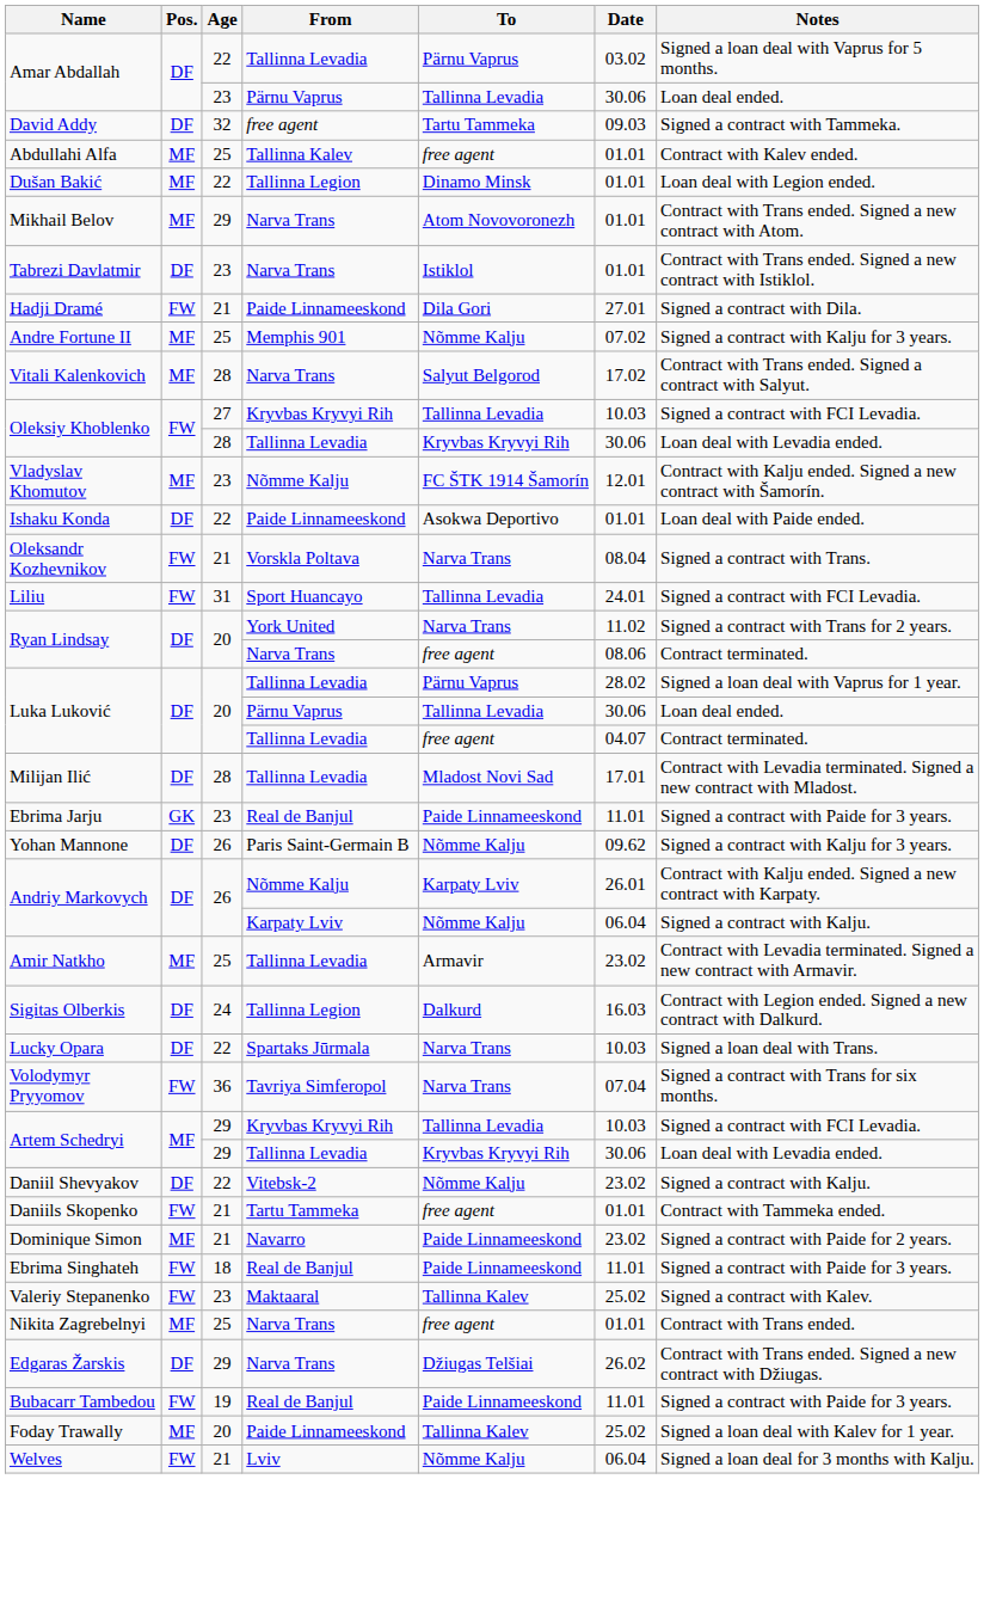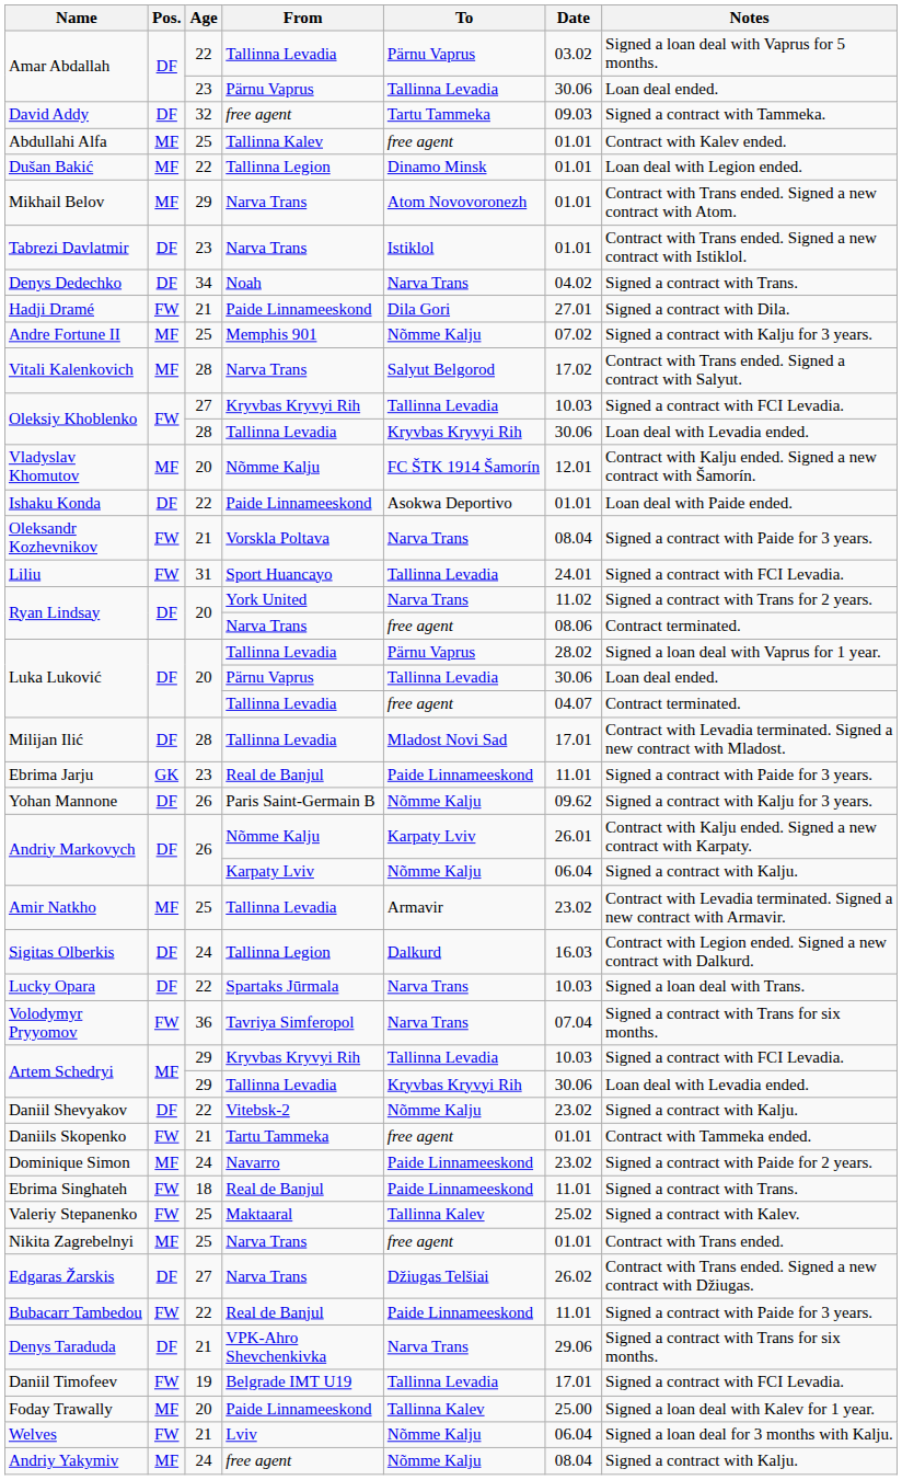 <table class="wikitable collapsed">
 <tr>
 <th width = 180px>Name</th>
 <th width = 30px>Pos.</th>
 <th width = 30px>Age</th>
 <th width = 200px>From</th>
 <th width = 200px>To</th>
 <th width = 60px>Date</th>
 <th width = 500px>Notes</th>
 </tr>
 <tr>
 <td rowspan=2> Amar Abdallah</td>
 <td rowspan=2 align=center><a href='#'>DF</a></td>
 <td align=center>22</td>
 <td><a href='#'>Tallinna Levadia</a></td>
 <td><a href='#'>Pärnu Vaprus</a></td>
 <td align=center>03.02</td>
 <td>Signed a loan deal with Vaprus for 5 months.</td>
 </tr>
 <tr>
 <td align=center>23</td>
 <td><a href='#'>Pärnu Vaprus</a></td>
 <td><a href='#'>Tallinna Levadia</a></td>
 <td align=center>30.06</td>
 <td>Loan deal ended.</td>
 </tr>
 <tr>
 <td> <a href='#'>David Addy</a></td>
 <td align=center><a href='#'>DF</a></td>
 <td align=center>32</td>
 <td><em>free agent</em></td>
 <td><a href='#'>Tartu Tammeka</a></td>
 <td align=center>09.03</td>
 <td>Signed a contract with Tammeka.</td>
 </tr>
 <tr>
 <td> Abdullahi Alfa</td>
 <td align=center><a href='#'>MF</a></td>
 <td align=center>25</td>
 <td><a href='#'>Tallinna Kalev</a></td>
 <td><em>free agent</em></td>
 <td align=center>01.01</td>
 <td>Contract with Kalev ended.</td>
 </tr>
 <tr>
 <td> <a href='#'>Dušan Bakić</a></td>
 <td align=center><a href='#'>MF</a></td>
 <td align=center>22</td>
 <td><a href='#'>Tallinna Legion</a></td>
 <td> <a href='#'>Dinamo Minsk</a></td>
 <td align=center>01.01</td>
 <td>Loan deal with Legion ended.</td>
 </tr>
 <tr>
 <td> Mikhail Belov</td>
 <td align=center><a href='#'>MF</a></td>
 <td align=center>29</td>
 <td><a href='#'>Narva Trans</a></td>
 <td> <a href='#'>Atom Novovoronezh</a></td>
 <td align=center>01.01</td>
 <td>Contract with Trans ended. Signed a new contract with Atom.</td>
 </tr>
 <tr>
 <td> <a href='#'>Tabrezi Davlatmir</a></td>
 <td align=center><a href='#'>DF</a></td>
 <td align=center>23</td>
 <td><a href='#'>Narva Trans</a></td>
 <td> <a href='#'>Istiklol</a></td>
 <td align=center>01.01</td>
 <td>Contract with Trans ended. Signed a new contract with Istiklol.</td>
 </tr>
 <tr>
+<td> <a href='#'>Denys Dedechko</a></td>
+<td align=center><a href='#'>DF</a></td>
+<td align=center>34</td>
+<td> <a href='#'>Noah</a></td>
+<td><a href='#'>Narva Trans</a></td>
+<td align=center>04.02</td>
+<td>Signed a contract with Trans.</td>
+</tr>
+<tr>
 <td> <a href='#'>Hadji Dramé</a></td>
 <td align=center><a href='#'>FW</a></td>
 <td align=center>21</td>
 <td><a href='#'>Paide Linnameeskond</a></td>
 <td> <a href='#'>Dila Gori</a></td>
 <td align=center>27.01</td>
 <td>Signed a contract with Dila.</td>
 </tr>
 <tr>
 <td> <a href='#'>Andre Fortune II</a></td>
 <td align=center><a href='#'>MF</a></td>
 <td align=center>25</td>
 <td> <a href='#'>Memphis 901</a></td>
 <td><a href='#'>Nõmme Kalju</a></td>
 <td align=center>07.02</td>
 <td>Signed a contract with Kalju for 3 years.</td>
 </tr>
 <tr>
 <td> <a href='#'>Vitali Kalenkovich</a></td>
 <td align=center><a href='#'>MF</a></td>
 <td align=center>28</td>
 <td><a href='#'>Narva Trans</a></td>
 <td> <a href='#'>Salyut Belgorod</a></td>
 <td align=center>17.02</td>
 <td>Contract with Trans ended. Signed a contract with Salyut.</td>
 </tr>
 <tr>
 <td rowspan=2> <a href='#'>Oleksiy Khoblenko</a></td>
 <td rowspan=2 align=center><a href='#'>FW</a></td>
 <td align=center>27</td>
 <td> <a href='#'>Kryvbas Kryvyi Rih</a></td>
 <td><a href='#'>Tallinna Levadia</a></td>
 <td align=center>10.03</td>
 <td>Signed a contract with FCI Levadia.</td>
 </tr>
 <tr>
 <td align=center>28</td>
 <td><a href='#'>Tallinna Levadia</a></td>
 <td> <a href='#'>Kryvbas Kryvyi Rih</a></td>
 <td align=center>30.06</td>
 <td>Loan deal with Levadia ended.</td>
 </tr>
 <tr>
 <td> <a href='#'>Vladyslav Khomutov</a></td>
 <td align=center><a href='#'>MF</a></td>
-<td align=center>23</td>
+<td align=center>20</td>
 <td><a href='#'>Nõmme Kalju</a></td>
 <td> <a href='#'>FC ŠTK 1914 Šamorín</a></td>
 <td align=center>12.01</td>
 <td>Contract with Kalju ended. Signed a new contract with Šamorín.</td>
 </tr>
 <tr>
 <td> <a href='#'>Ishaku Konda</a></td>
 <td align=center><a href='#'>DF</a></td>
 <td align=center>22</td>
 <td><a href='#'>Paide Linnameeskond</a></td>
 <td> Asokwa Deportivo</td>
 <td align=center>01.01</td>
 <td>Loan deal with Paide ended.</td>
 </tr>
 <tr>
 <td> <a href='#'>Oleksandr Kozhevnikov</a></td>
 <td align=center><a href='#'>FW</a></td>
 <td align=center>21</td>
 <td> <a href='#'>Vorskla Poltava</a></td>
 <td><a href='#'>Narva Trans</a></td>
 <td align=center>08.04</td>
-<td>Signed a contract with Trans.</td>
+<td>Signed a contract with Paide for 3 years.</td>
 </tr>
 <tr>
 <td> <a href='#'>Liliu</a></td>
 <td align=center><a href='#'>FW</a></td>
 <td align=center>31</td>
 <td> <a href='#'>Sport Huancayo</a></td>
 <td><a href='#'>Tallinna Levadia</a></td>
 <td align=center>24.01</td>
 <td>Signed a contract with FCI Levadia.</td>
 </tr>
 <tr>
 <td rowspan=2> <a href='#'>Ryan Lindsay</a></td>
 <td rowspan=2 align=center><a href='#'>DF</a></td>
 <td rowspan=2 align=center>20</td>
 <td> <a href='#'>York United</a></td>
 <td><a href='#'>Narva Trans</a></td>
 <td align=center>11.02</td>
 <td>Signed a contract with Trans for 2 years.</td>
 </tr>
 <tr>
 <td><a href='#'>Narva Trans</a></td>
 <td><em>free agent</em></td>
 <td align=center>08.06</td>
 <td>Contract terminated.</td>
 </tr>
 <tr>
 <td rowspan=3> Luka Luković</td>
 <td rowspan=3 align=center><a href='#'>DF</a></td>
 <td rowspan=3 align=center>20</td>
 <td><a href='#'>Tallinna Levadia</a></td>
 <td><a href='#'>Pärnu Vaprus</a></td>
 <td align=center>28.02</td>
 <td>Signed a loan deal with Vaprus for 1 year.</td>
 </tr>
 <tr>
 <td><a href='#'>Pärnu Vaprus</a></td>
 <td><a href='#'>Tallinna Levadia</a></td>
 <td align=center>30.06</td>
 <td>Loan deal ended.</td>
 </tr>
 <tr>
 <td><a href='#'>Tallinna Levadia</a></td>
 <td><em>free agent</em></td>
 <td align=center>04.07</td>
 <td>Contract terminated.</td>
 </tr>
 <tr>
 <td> Milijan Ilić</td>
 <td align=center><a href='#'>DF</a></td>
 <td align=center>28</td>
 <td><a href='#'>Tallinna Levadia</a></td>
 <td> <a href='#'>Mladost Novi Sad</a></td>
 <td align=center>17.01</td>
 <td>Contract with Levadia terminated. Signed a new contract with Mladost.</td>
 </tr>
 <tr>
 <td> Ebrima Jarju</td>
 <td align=center><a href='#'>GK</a></td>
 <td align=center>23</td>
 <td> <a href='#'>Real de Banjul</a></td>
 <td><a href='#'>Paide Linnameeskond</a></td>
 <td align=center>11.01</td>
 <td>Signed a contract with Paide for 3 years.</td>
 </tr>
 <tr>
 <td> Yohan Mannone</td>
 <td align=center><a href='#'>DF</a></td>
 <td align=center>26</td>
 <td> Paris Saint-Germain B</td>
 <td><a href='#'>Nõmme Kalju</a></td>
 <td align=center>09.62</td>
 <td>Signed a contract with Kalju for 3 years.</td>
 </tr>
 <tr>
 <td rowspan=2> <a href='#'>Andriy Markovych</a></td>
 <td rowspan=2 align=center><a href='#'>DF</a></td>
 <td rowspan=2 align=center>26</td>
 <td><a href='#'>Nõmme Kalju</a></td>
 <td> <a href='#'>Karpaty Lviv</a></td>
 <td align=center>26.01</td>
 <td>Contract with Kalju ended. Signed a new contract with Karpaty.</td>
 </tr>
 <tr>
 <td> <a href='#'>Karpaty Lviv</a></td>
 <td><a href='#'>Nõmme Kalju</a></td>
 <td align=center>06.04</td>
 <td>Signed a contract with Kalju.</td>
 </tr>
 <tr>
 <td> <a href='#'>Amir Natkho</a></td>
 <td align=center><a href='#'>MF</a></td>
 <td align=center>25</td>
 <td><a href='#'>Tallinna Levadia</a></td>
 <td> Armavir</td>
 <td align=center>23.02</td>
 <td>Contract with Levadia terminated. Signed a new contract with Armavir.</td>
 </tr>
 <tr>
 <td> <a href='#'>Sigitas Olberkis</a></td>
 <td align=center><a href='#'>DF</a></td>
 <td align=center>24</td>
 <td><a href='#'>Tallinna Legion</a></td>
 <td> <a href='#'>Dalkurd</a></td>
 <td align=center>16.03</td>
 <td>Contract with Legion ended. Signed a new contract with Dalkurd.</td>
 </tr>
 <tr>
 <td> <a href='#'>Lucky Opara</a></td>
 <td align=center><a href='#'>DF</a></td>
 <td align=center>22</td>
 <td> <a href='#'>Spartaks Jūrmala</a></td>
 <td><a href='#'>Narva Trans</a></td>
 <td align=center>10.03</td>
 <td>Signed a loan deal with Trans.</td>
 </tr>
 <tr>
 <td> <a href='#'>Volodymyr Pryyomov</a></td>
 <td align=center><a href='#'>FW</a></td>
 <td align=center>36</td>
 <td> <a href='#'>Tavriya Simferopol</a></td>
 <td><a href='#'>Narva Trans</a></td>
 <td align=center>07.04</td>
 <td>Signed a contract with Trans for six months.</td>
 </tr>
 <tr>
 <td rowspan=2> <a href='#'>Artem Schedryi</a></td>
 <td rowspan=2 align=center><a href='#'>MF</a></td>
 <td align=center>29</td>
 <td> <a href='#'>Kryvbas Kryvyi Rih</a></td>
 <td><a href='#'>Tallinna Levadia</a></td>
 <td align=center>10.03</td>
 <td>Signed a contract with FCI Levadia.</td>
 </tr>
 <tr>
 <td align=center>29</td>
 <td><a href='#'>Tallinna Levadia</a></td>
 <td> <a href='#'>Kryvbas Kryvyi Rih</a></td>
 <td align=center>30.06</td>
 <td>Loan deal with Levadia ended.</td>
 </tr>
 <tr>
 <td> Daniil Shevyakov</td>
 <td align=center><a href='#'>DF</a></td>
 <td align=center>22</td>
 <td> <a href='#'>Vitebsk-2</a></td>
 <td><a href='#'>Nõmme Kalju</a></td>
 <td align=center>23.02</td>
 <td>Signed a contract with Kalju.</td>
 </tr>
 <tr>
 <td> Daniils Skopenko</td>
 <td align=center><a href='#'>FW</a></td>
 <td align=center>21</td>
 <td><a href='#'>Tartu Tammeka</a></td>
 <td><em>free agent</em></td>
 <td align=center>01.01</td>
 <td>Contract with Tammeka ended.</td>
 </tr>
 <tr>
 <td> Dominique Simon</td>
 <td align=center><a href='#'>MF</a></td>
-<td align=center>21</td>
+<td align=center>24</td>
 <td> <a href='#'>Navarro</a></td>
 <td><a href='#'>Paide Linnameeskond</a></td>
 <td align=center>23.02</td>
 <td>Signed a contract with Paide for 2 years.</td>
 </tr>
 <tr>
 <td> Ebrima Singhateh</td>
 <td align=center><a href='#'>FW</a></td>
 <td align=center>18</td>
 <td> <a href='#'>Real de Banjul</a></td>
 <td><a href='#'>Paide Linnameeskond</a></td>
 <td align=center>11.01</td>
-<td>Signed a contract with Paide for 3 years.</td>
+<td>Signed a contract with Trans.</td>
 </tr>
 <tr>
 <td> Valeriy Stepanenko</td>
 <td align=center><a href='#'>FW</a></td>
-<td align=center>23</td>
+<td align=center>25</td>
 <td> <a href='#'>Maktaaral</a></td>
 <td><a href='#'>Tallinna Kalev</a></td>
 <td align=center>25.02</td>
 <td>Signed a contract with Kalev.</td>
 </tr>
 <tr>
 <td> Nikita Zagrebelnyi</td>
 <td align=center><a href='#'>MF</a></td>
 <td align=center>25</td>
 <td><a href='#'>Narva Trans</a></td>
 <td><em>free agent</em></td>
 <td align=center>01.01</td>
 <td>Contract with Trans ended.</td>
 </tr>
 <tr>
 <td> <a href='#'>Edgaras Žarskis</a></td>
 <td align=center><a href='#'>DF</a></td>
-<td align=center>29</td>
+<td align=center>27</td>
 <td><a href='#'>Narva Trans</a></td>
 <td> <a href='#'>Džiugas Telšiai</a></td>
 <td align=center>26.02</td>
 <td>Contract with Trans ended. Signed a new contract with Džiugas.</td>
 </tr>
 <tr>
 <td> <a href='#'>Bubacarr Tambedou</a></td>
 <td align=center><a href='#'>FW</a></td>
-<td align=center>19</td>
+<td align=center>22</td>
 <td> <a href='#'>Real de Banjul</a></td>
 <td><a href='#'>Paide Linnameeskond</a></td>
 <td align=center>11.01</td>
 <td>Signed a contract with Paide for 3 years.</td>
+</tr>
+<tr>
+<td> <a href='#'>Denys Taraduda</a></td>
+<td align=center><a href='#'>DF</a></td>
+<td align=center>21</td>
+<td> <a href='#'>VPK-Ahro Shevchenkivka</a></td>
+<td><a href='#'>Narva Trans</a></td>
+<td align=center>29.06</td>
+<td>Signed a contract with Trans for six months.</td>
+</tr>
+<tr>
+<td> Daniil Timofeev</td>
+<td align=center><a href='#'>FW</a></td>
+<td align=center>19</td>
+<td> <a href='#'>Belgrade IMT U19</a></td>
+<td><a href='#'>Tallinna Levadia</a></td>
+<td align=center>17.01</td>
+<td>Signed a contract with FCI Levadia.</td>
 </tr>
 <tr>
 <td> Foday Trawally</td>
 <td align=center><a href='#'>MF</a></td>
 <td align=center>20</td>
 <td><a href='#'>Paide Linnameeskond</a></td>
 <td><a href='#'>Tallinna Kalev</a></td>
-<td align=center>25.02</td>
+<td align=center>25.00</td>
 <td>Signed a loan deal with Kalev for 1 year.</td>
 </tr>
 <tr>
 <td> <a href='#'>Welves</a></td>
 <td align=center><a href='#'>FW</a></td>
 <td align=center>21</td>
 <td> <a href='#'>Lviv</a></td>
 <td><a href='#'>Nõmme Kalju</a></td>
 <td align=center>06.04</td>
 <td>Signed a loan deal for 3 months with Kalju.</td>
 </tr>
+<tr>
+<td> <a href='#'>Andriy Yakymiv</a></td>
+<td align=center><a href='#'>MF</a></td>
+<td align=center>24</td>
+<td><em>free agent</em></td>
+<td><a href='#'>Nõmme Kalju</a></td>
+<td align=center>08.04</td>
+<td>Signed a contract with Kalju.</td>
+</tr>
 </table>
